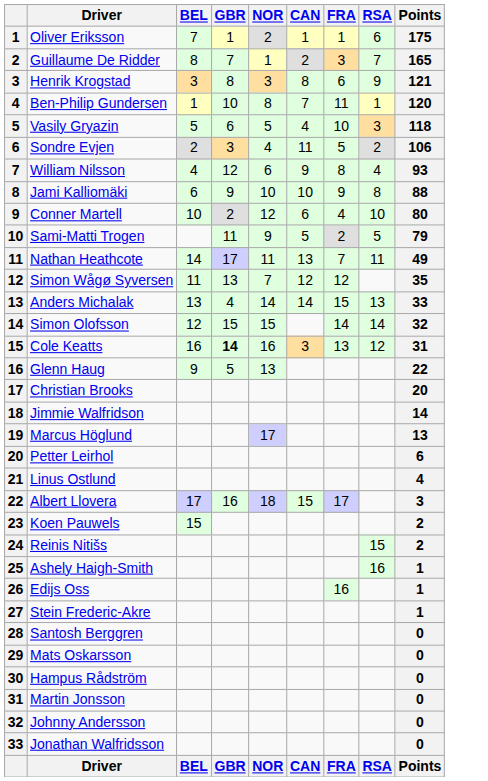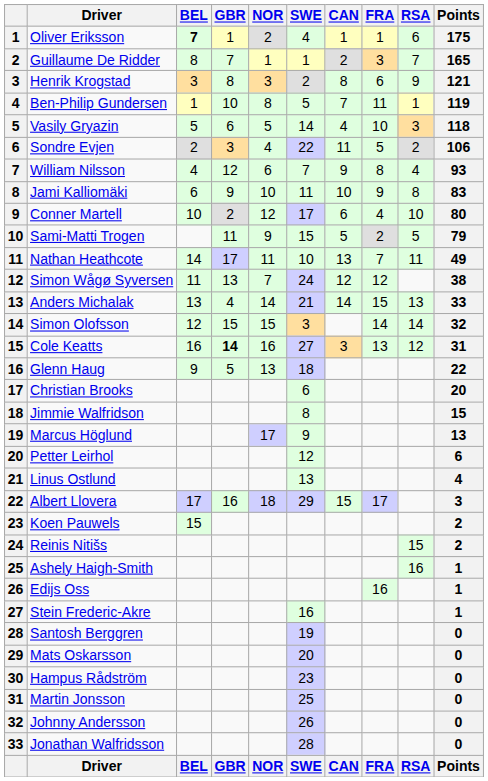 <table class="wikitable" style="font-size: 85%; text-align: center;">
 <tr valign="top">
 <th valign="middle"></th>
 <th valign="middle">Driver</th>
 <th><a href='#'>BEL</a> <br></th>
 <th><a href='#'>GBR</a> <br></th>
 <th><a href='#'>NOR</a> <br></th>
+<th><a href='#'>SWE</a> <br></th>
 <th><a href='#'>CAN</a> <br></th>
 <th><a href='#'>FRA</a> <br></th>
 <th><a href='#'>RSA</a> <br></th>
 <th valign="middle">Points</th>
 </tr>
 <tr>
 <th>1</th>
 <td align=left> <a href='#'>Oliver Eriksson</a></td>
-<td style="background:#dfffdf;">7</td>
+<td style="background:#dfffdf;"><strong>7</strong></td>
 <td style="background:#ffffbf;">1</td>
 <td style="background:#DFDFDF;">2</td>
+<td style="background:#dfffdf;">4</td>
 <td style="background:#ffffbf;">1</td>
 <td style="background:#ffffbf;">1</td>
 <td style="background:#dfffdf;">6</td>
 <th>175</th>
 </tr>
 <tr>
 <th>2</th>
 <td align=left> <a href='#'>Guillaume De Ridder</a></td>
 <td style="background:#dfffdf;">8</td>
 <td style="background:#dfffdf;">7</td>
+<td style="background:#ffffbf;">1</td>
 <td style="background:#ffffbf;">1</td>
 <td style="background:#DFDFDF;">2</td>
 <td style="background:#ffdf9f;">3</td>
 <td style="background:#dfffdf;">7</td>
 <th>165</th>
 </tr>
 <tr>
 <th>3</th>
 <td align=left> <a href='#'>Henrik Krogstad</a></td>
 <td style="background:#ffdf9f;">3</td>
 <td style="background:#dfffdf;">8</td>
 <td style="background:#ffdf9f;">3</td>
+<td style="background:#DFDFDF;">2</td>
 <td style="background:#dfffdf;">8</td>
 <td style="background:#dfffdf;">6</td>
 <td style="background:#dfffdf;">9</td>
 <th>121</th>
 </tr>
 <tr>
 <th>4</th>
 <td align=left> <a href='#'>Ben-Philip Gundersen</a></td>
 <td style="background:#ffffbf;">1</td>
 <td style="background:#dfffdf;">10</td>
 <td style="background:#dfffdf;">8</td>
+<td style="background:#dfffdf;">5</td>
 <td style="background:#dfffdf;">7</td>
 <td style="background:#dfffdf;">11</td>
 <td style="background:#ffffbf;">1</td>
-<th>120</th>
+<th>119</th>
 </tr>
 <tr>
 <th>5</th>
 <td align=left> <a href='#'>Vasily Gryazin</a></td>
 <td style="background:#dfffdf;">5</td>
 <td style="background:#dfffdf;">6</td>
 <td style="background:#dfffdf;">5</td>
+<td style="background:#dfffdf;">14</td>
 <td style="background:#dfffdf;">4</td>
 <td style="background:#dfffdf;">10</td>
 <td style="background:#ffdf9f;">3</td>
 <th>118</th>
 </tr>
 <tr>
 <th>6</th>
 <td align=left> <a href='#'>Sondre Evjen</a></td>
 <td style="background:#DFDFDF;">2</td>
 <td style="background:#ffdf9f;">3</td>
 <td style="background:#dfffdf;">4</td>
+<td style="background:#CFCFFF;">22</td>
 <td style="background:#dfffdf;">11</td>
 <td style="background:#dfffdf;">5</td>
 <td style="background:#DFDFDF;">2</td>
 <th>106</th>
 </tr>
 <tr>
 <th>7</th>
 <td align=left> <a href='#'>William Nilsson</a></td>
 <td style="background:#dfffdf;">4</td>
 <td style="background:#dfffdf;">12</td>
 <td style="background:#dfffdf;">6</td>
+<td style="background:#dfffdf;">7</td>
 <td style="background:#dfffdf;">9</td>
 <td style="background:#dfffdf;">8</td>
 <td style="background:#dfffdf;">4</td>
 <th>93</th>
 </tr>
 <tr>
 <th>8</th>
 <td align=left> <a href='#'>Jami Kalliomäki</a></td>
 <td style="background:#dfffdf;">6</td>
 <td style="background:#dfffdf;">9</td>
 <td style="background:#dfffdf;">10</td>
+<td style="background:#dfffdf;">11</td>
 <td style="background:#dfffdf;">10</td>
 <td style="background:#dfffdf;">9</td>
 <td style="background:#dfffdf;">8</td>
-<th>88</th>
+<th>83</th>
 </tr>
 <tr>
 <th>9</th>
 <td align=left> <a href='#'>Conner Martell</a></td>
 <td style="background:#dfffdf;">10</td>
 <td style="background:#DFDFDF;">2</td>
 <td style="background:#dfffdf;">12</td>
+<td style="background:#CFCFFF;">17</td>
 <td style="background:#dfffdf;">6</td>
 <td style="background:#dfffdf;">4</td>
 <td style="background:#dfffdf;">10</td>
 <th>80</th>
 </tr>
 <tr>
 <th>10</th>
 <td align=left> <a href='#'>Sami-Matti Trogen</a></td>
 <td></td>
 <td style="background:#dfffdf;">11</td>
 <td style="background:#dfffdf;">9</td>
+<td style="background:#dfffdf;">15</td>
 <td style="background:#dfffdf;">5</td>
 <td style="background:#DFDFDF;">2</td>
 <td style="background:#dfffdf;">5</td>
 <th>79</th>
 </tr>
 <tr>
 <th>11</th>
 <td align=left> <a href='#'>Nathan Heathcote</a></td>
 <td style="background:#dfffdf;">14</td>
 <td style="background:#CFCFFF;">17</td>
 <td style="background:#dfffdf;">11</td>
+<td style="background:#dfffdf;">10</td>
 <td style="background:#dfffdf;">13</td>
 <td style="background:#dfffdf;">7</td>
 <td style="background:#dfffdf;">11</td>
 <th>49</th>
 </tr>
 <tr>
 <th>12</th>
 <td align=left> <a href='#'>Simon Wågø Syversen</a></td>
 <td style="background:#dfffdf;">11</td>
 <td style="background:#dfffdf;">13</td>
 <td style="background:#dfffdf;">7</td>
+<td style="background:#CFCFFF;">24</td>
 <td style="background:#dfffdf;">12</td>
 <td style="background:#dfffdf;">12</td>
 <td></td>
-<th>35</th>
+<th>38</th>
 </tr>
 <tr>
 <th>13</th>
 <td align=left> <a href='#'>Anders Michalak</a></td>
 <td style="background:#dfffdf;">13</td>
 <td style="background:#dfffdf;">4</td>
 <td style="background:#dfffdf;">14</td>
+<td style="background:#CFCFFF;">21</td>
 <td style="background:#dfffdf;">14</td>
 <td style="background:#dfffdf;">15</td>
 <td style="background:#dfffdf;">13</td>
 <th>33</th>
 </tr>
 <tr>
 <th>14</th>
 <td align=left> <a href='#'>Simon Olofsson</a></td>
 <td style="background:#dfffdf;">12</td>
 <td style="background:#dfffdf;">15</td>
 <td style="background:#dfffdf;">15</td>
+<td style="background:#ffdf9f;">3</td>
 <td></td>
 <td style="background:#dfffdf;">14</td>
 <td style="background:#dfffdf;">14</td>
 <th>32</th>
 </tr>
 <tr>
 <th>15</th>
 <td align=left> <a href='#'>Cole Keatts</a></td>
 <td style="background:#dfffdf;">16</td>
 <td style="background:#dfffdf;"><strong>14</strong></td>
 <td style="background:#dfffdf;">16</td>
+<td style="background:#CFCFFF;">27</td>
 <td style="background:#ffdf9f;">3</td>
 <td style="background:#dfffdf;">13</td>
 <td style="background:#dfffdf;">12</td>
 <th>31</th>
 </tr>
 <tr>
 <th>16</th>
 <td align=left> <a href='#'>Glenn Haug</a></td>
 <td style="background:#dfffdf;">9</td>
 <td style="background:#dfffdf;">5</td>
 <td style="background:#dfffdf;">13</td>
+<td style="background:#CFCFFF;">18</td>
 <td></td>
 <td></td>
 <td></td>
 <th>22</th>
 </tr>
 <tr>
 <th>17</th>
 <td align=left> <a href='#'>Christian Brooks</a></td>
 <td></td>
 <td></td>
 <td></td>
+<td style="background:#dfffdf;">6</td>
 <td></td>
 <td></td>
 <td></td>
 <th>20</th>
 </tr>
 <tr>
 <th>18</th>
 <td align=left> <a href='#'>Jimmie Walfridson</a></td>
 <td></td>
 <td></td>
 <td></td>
+<td style="background:#dfffdf;">8</td>
 <td></td>
 <td></td>
 <td></td>
-<th>14</th>
+<th>15</th>
 </tr>
 <tr>
 <th>19</th>
 <td align=left> <a href='#'>Marcus Höglund</a></td>
 <td></td>
 <td></td>
 <td style="background:#CFCFFF;">17</td>
+<td style="background:#dfffdf;">9</td>
 <td></td>
 <td></td>
 <td></td>
 <th>13</th>
 </tr>
 <tr>
 <th>20</th>
 <td align=left> <a href='#'>Petter Leirhol</a></td>
 <td></td>
 <td></td>
 <td></td>
+<td style="background:#dfffdf;">12</td>
 <td></td>
 <td></td>
 <td></td>
 <th>6</th>
 </tr>
 <tr>
 <th>21</th>
 <td align=left> <a href='#'>Linus Ostlund</a></td>
 <td></td>
 <td></td>
 <td></td>
+<td style="background:#dfffdf;">13</td>
 <td></td>
 <td></td>
 <td></td>
 <th>4</th>
 </tr>
 <tr>
 <th>22</th>
 <td align=left> <a href='#'>Albert Llovera</a></td>
 <td style="background:#CFCFFF;">17</td>
 <td style="background:#dfffdf;">16</td>
 <td style="background:#CFCFFF;">18</td>
+<td style="background:#CFCFFF;">29</td>
 <td style="background:#dfffdf;">15</td>
 <td style="background:#CFCFFF;">17</td>
 <td></td>
 <th>3</th>
 </tr>
 <tr>
 <th>23</th>
 <td align=left> <a href='#'>Koen Pauwels</a></td>
 <td style="background:#dfffdf;">15</td>
 <td></td>
 <td></td>
 <td></td>
 <td></td>
 <td></td>
+<td></td>
 <th>2</th>
 </tr>
 <tr>
 <th>24</th>
 <td align=left> <a href='#'>Reinis Nitišs</a></td>
+<td></td>
 <td></td>
 <td></td>
 <td></td>
 <td></td>
 <td></td>
 <td style="background:#dfffdf;">15</td>
 <th>2</th>
 </tr>
 <tr>
 <th>25</th>
 <td align=left> <a href='#'>Ashely Haigh-Smith</a></td>
 <td></td>
 <td></td>
 <td></td>
 <td></td>
 <td></td>
+<td></td>
 <td style="background:#dfffdf;">16</td>
 <th>1</th>
 </tr>
 <tr>
 <th>26</th>
 <td align=left> <a href='#'>Edijs Oss</a></td>
+<td></td>
 <td></td>
 <td></td>
 <td></td>
 <td></td>
 <td style="background:#dfffdf;">16</td>
 <td></td>
 <th>1</th>
 </tr>
 <tr>
 <th>27</th>
 <td align=left> <a href='#'>Stein Frederic-Akre</a></td>
 <td></td>
 <td></td>
 <td></td>
+<td style="background:#dfffdf;">16</td>
 <td></td>
 <td></td>
 <td></td>
 <th>1</th>
 </tr>
 <tr>
 <th>28</th>
 <td align=left> <a href='#'>Santosh Berggren</a></td>
 <td></td>
 <td></td>
 <td></td>
+<td style="background:#CFCFFF;">19</td>
 <td></td>
 <td></td>
 <td></td>
 <th>0</th>
 </tr>
 <tr>
 <th>29</th>
 <td align=left> <a href='#'>Mats Oskarsson</a></td>
 <td></td>
 <td></td>
 <td></td>
+<td style="background:#CFCFFF;">20</td>
 <td></td>
 <td></td>
 <td></td>
 <th>0</th>
 </tr>
 <tr>
 <th>30</th>
 <td align=left> <a href='#'>Hampus Rådström</a></td>
 <td></td>
 <td></td>
 <td></td>
+<td style="background:#CFCFFF;">23</td>
 <td></td>
 <td></td>
 <td></td>
 <th>0</th>
 </tr>
 <tr>
 <th>31</th>
 <td align=left> <a href='#'>Martin Jonsson</a></td>
 <td></td>
 <td></td>
 <td></td>
+<td style="background:#CFCFFF;">25</td>
 <td></td>
 <td></td>
 <td></td>
 <th>0</th>
 </tr>
 <tr>
 <th>32</th>
 <td align=left> <a href='#'>Johnny Andersson</a></td>
 <td></td>
 <td></td>
 <td></td>
+<td style="background:#CFCFFF;">26</td>
 <td></td>
 <td></td>
 <td></td>
 <th>0</th>
 </tr>
 <tr>
 <th>33</th>
 <td align=left> <a href='#'>Jonathan Walfridsson</a></td>
 <td></td>
 <td></td>
 <td></td>
+<td style="background:#CFCFFF;">28</td>
 <td></td>
 <td></td>
 <td></td>
 <th>0</th>
 </tr>
 <tr>
 <th valign="middle"></th>
 <th valign="middle">Driver</th>
 <th><a href='#'>BEL</a> <br></th>
 <th><a href='#'>GBR</a> <br></th>
 <th><a href='#'>NOR</a> <br></th>
+<th><a href='#'>SWE</a> <br></th>
 <th><a href='#'>CAN</a> <br></th>
 <th><a href='#'>FRA</a> <br></th>
 <th><a href='#'>RSA</a> <br></th>
 <th valign="middle">Points</th>
 </tr>
 </table>
